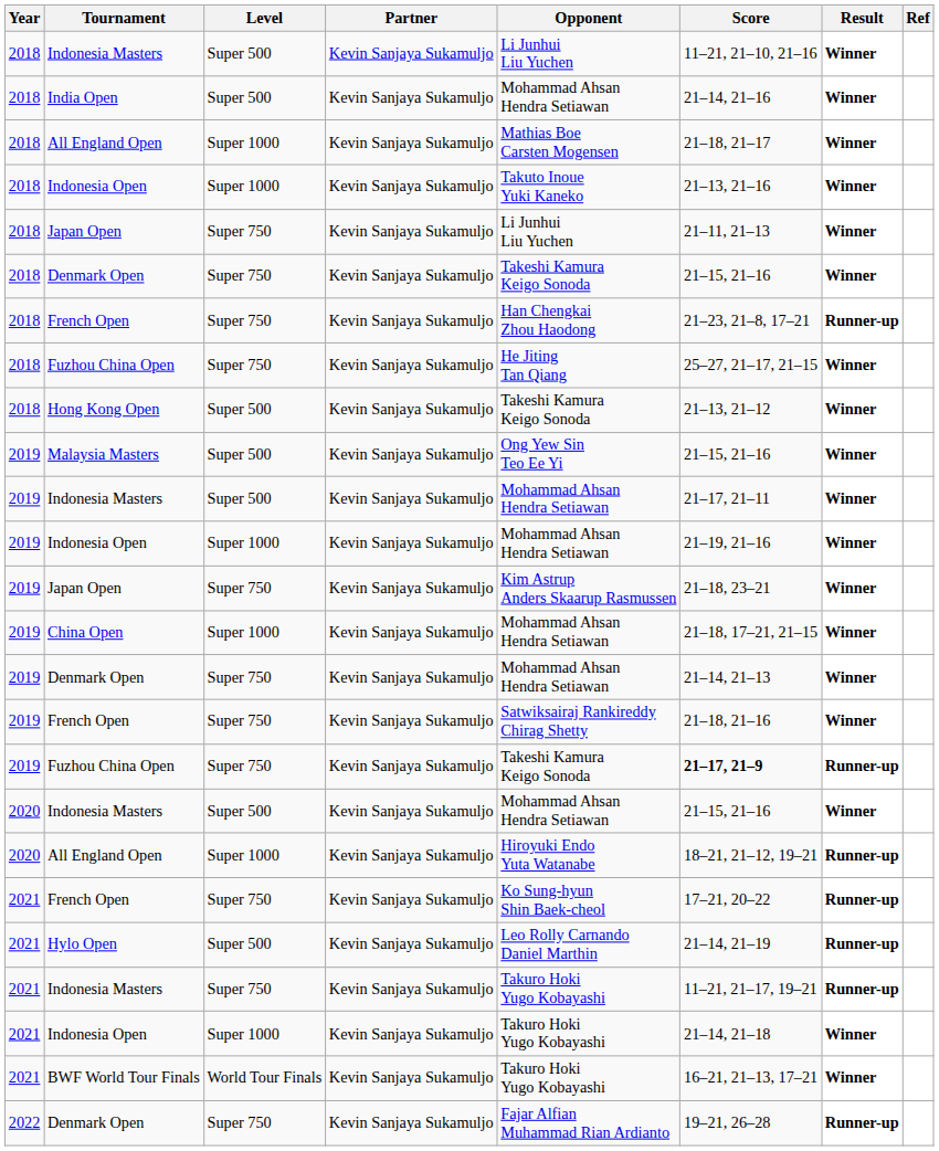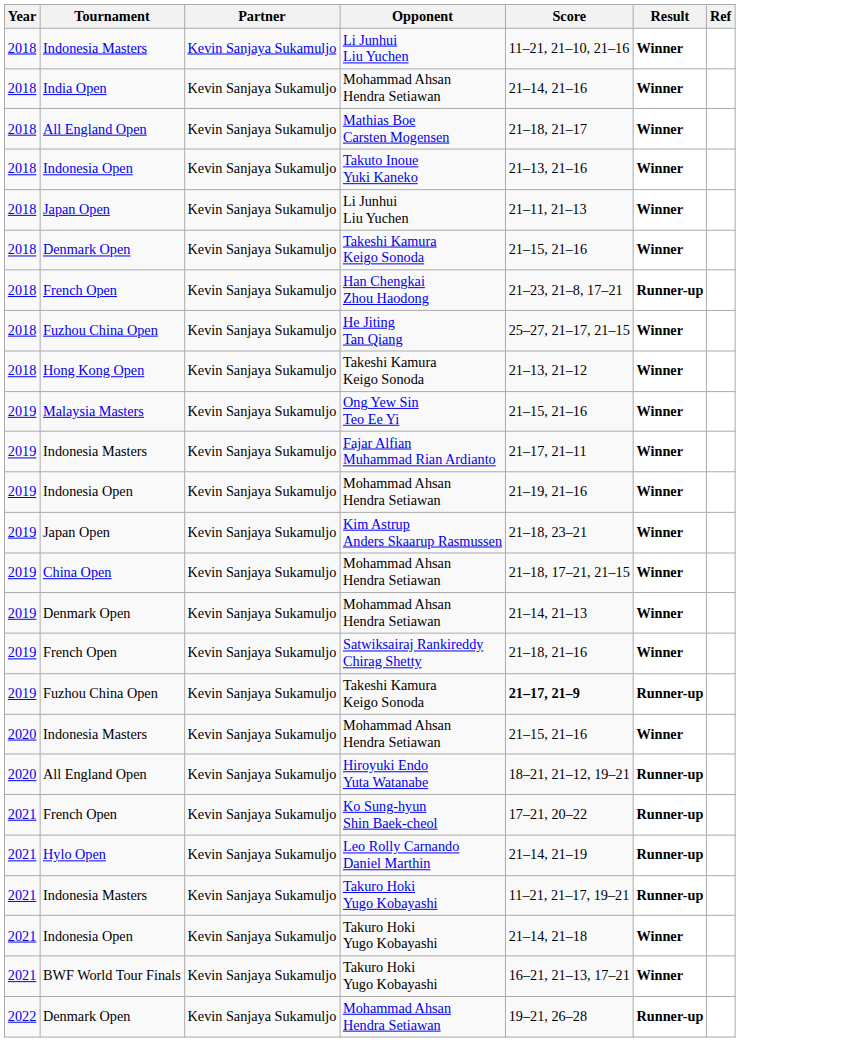 <table class="sortable wikitable" style="font-size: 90%">
 <tr>
 <th>Year</th>
 <th>Tournament</th>
-<th>Level</th>
 <th>Partner</th>
 <th>Opponent</th>
 <th>Score</th>
 <th>Result</th>
 <th>Ref</th>
 </tr>
 <tr>
 <td align="center"><a href='#'>2018</a></td>
 <td align="left"><a href='#'>Indonesia Masters</a></td>
-<td align="left">Super 500</td>
 <td align="left"> <a href='#'>Kevin Sanjaya Sukamuljo</a></td>
 <td align="left"> <a href='#'>Li Junhui</a> <br>  <a href='#'>Liu Yuchen</a></td>
 <td align="left">11–21, 21–10, 21–16</td>
 <td style="text-align:left; background:white"> <strong>Winner</strong></td>
 <td style="text-align:center; background:white"></td>
 </tr>
 <tr>
 <td align="center"><a href='#'>2018</a></td>
 <td align="left"><a href='#'>India Open</a></td>
-<td align="left">Super 500</td>
 <td align="left"> Kevin Sanjaya Sukamuljo</td>
 <td align="left"> Mohammad Ahsan <br>  Hendra Setiawan</td>
 <td align="left">21–14, 21–16</td>
 <td style="text-align:left; background:white"> <strong>Winner</strong></td>
 <td style="text-align:center; background:white"></td>
 </tr>
 <tr>
 <td align="center"><a href='#'>2018</a></td>
 <td align="left"><a href='#'>All England Open</a></td>
-<td align="left">Super 1000</td>
 <td align="left"> Kevin Sanjaya Sukamuljo</td>
 <td align="left"> <a href='#'>Mathias Boe</a> <br>  <a href='#'>Carsten Mogensen</a></td>
 <td align="left">21–18, 21–17</td>
 <td style="text-align:left; background:white"> <strong>Winner</strong></td>
 <td style="text-align:center; background:white"></td>
 </tr>
 <tr>
 <td align="center"><a href='#'>2018</a></td>
 <td align="left"><a href='#'>Indonesia Open</a></td>
-<td align="left">Super 1000</td>
 <td align="left"> Kevin Sanjaya Sukamuljo</td>
 <td align="left"> <a href='#'>Takuto Inoue</a> <br>  <a href='#'>Yuki Kaneko</a></td>
 <td align="left">21–13, 21–16</td>
 <td style="text-align:left; background:white"> <strong>Winner</strong></td>
 <td style="text-align:center; background:white"></td>
 </tr>
 <tr>
 <td align="center"><a href='#'>2018</a></td>
 <td align="left"><a href='#'>Japan Open</a></td>
-<td align="left">Super 750</td>
 <td align="left"> Kevin Sanjaya Sukamuljo</td>
 <td align="left"> Li Junhui <br>  Liu Yuchen</td>
 <td align="left">21–11, 21–13</td>
 <td style="text-align:left; background:white"> <strong>Winner</strong></td>
 <td style="text-align:center; background:white"></td>
 </tr>
 <tr>
 <td align="center"><a href='#'>2018</a></td>
 <td align="left"><a href='#'>Denmark Open</a></td>
-<td align="left">Super 750</td>
 <td align="left"> Kevin Sanjaya Sukamuljo</td>
 <td align="left"> <a href='#'>Takeshi Kamura</a> <br>  <a href='#'>Keigo Sonoda</a></td>
 <td align="left">21–15, 21–16</td>
 <td style="text-align:left; background:white"> <strong>Winner</strong></td>
 <td style="text-align:center; background:white"></td>
 </tr>
 <tr>
 <td align="center"><a href='#'>2018</a></td>
 <td align="left"><a href='#'>French Open</a></td>
-<td align="left">Super 750</td>
 <td align="left"> Kevin Sanjaya Sukamuljo</td>
 <td align="left"> <a href='#'>Han Chengkai</a> <br>  <a href='#'>Zhou Haodong</a></td>
 <td align="left">21–23, 21–8, 17–21</td>
 <td style="text-align:left; background:white"> <strong>Runner-up</strong></td>
 <td style="text-align:center; background:white"></td>
 </tr>
 <tr>
 <td align="center"><a href='#'>2018</a></td>
 <td align="left"><a href='#'>Fuzhou China Open</a></td>
-<td align="left">Super 750</td>
 <td align="left"> Kevin Sanjaya Sukamuljo</td>
 <td align="left"> <a href='#'>He Jiting</a> <br>  <a href='#'>Tan Qiang</a></td>
 <td align="left">25–27, 21–17, 21–15</td>
 <td style="text-align:left; background:white"> <strong>Winner</strong></td>
 <td style="text-align:center; background:white"></td>
 </tr>
 <tr>
 <td align="center"><a href='#'>2018</a></td>
 <td align="left"><a href='#'>Hong Kong Open</a></td>
-<td align="left">Super 500</td>
 <td align="left"> Kevin Sanjaya Sukamuljo</td>
 <td align="left"> Takeshi Kamura <br>  Keigo Sonoda</td>
 <td align="left">21–13, 21–12</td>
 <td style="text-align:left; background:white"> <strong>Winner</strong></td>
 <td style="text-align:center; background:white"></td>
 </tr>
 <tr>
 <td align="center"><a href='#'>2019</a></td>
 <td align="left"><a href='#'>Malaysia Masters</a></td>
-<td align="left">Super 500</td>
 <td align="left"> Kevin Sanjaya Sukamuljo</td>
 <td align="left"> <a href='#'>Ong Yew Sin</a><br>  <a href='#'>Teo Ee Yi</a></td>
 <td align="left">21–15, 21–16</td>
 <td style="text-align:left; background:white"> <strong>Winner</strong></td>
 <td style="text-align:center; background:white"></td>
 </tr>
 <tr>
 <td align="center"><a href='#'>2019</a></td>
 <td align="left">Indonesia Masters</td>
-<td align="left">Super 500</td>
 <td align="left"> Kevin Sanjaya Sukamuljo</td>
-<td align="left"> <a href='#'>Mohammad Ahsan</a> <br>  <a href='#'>Hendra Setiawan</a></td>
+<td align="left"> <a href='#'>Fajar Alfian</a><br> <a href='#'>Muhammad Rian Ardianto</a></td>
 <td align="left">21–17, 21–11</td>
 <td style="text-align:left; background:white"> <strong>Winner</strong></td>
 <td style="text-align:center; background:white"></td>
 </tr>
 <tr>
 <td align="center"><a href='#'>2019</a></td>
 <td align="left">Indonesia Open</td>
-<td align="left">Super 1000</td>
 <td align="left"> Kevin Sanjaya Sukamuljo</td>
 <td align="left"> Mohammad Ahsan <br>  Hendra Setiawan</td>
 <td align="left">21–19, 21–16</td>
 <td style="text-align:left; background:white"> <strong>Winner</strong></td>
 <td style="text-align:center; background:white"></td>
 </tr>
 <tr>
 <td align="center"><a href='#'>2019</a></td>
 <td align="left">Japan Open</td>
-<td align="left">Super 750</td>
 <td align="left"> Kevin Sanjaya Sukamuljo</td>
 <td align="left"> <a href='#'>Kim Astrup</a> <br>  <a href='#'>Anders Skaarup Rasmussen</a></td>
 <td align="left">21–18, 23–21</td>
 <td style="text-align:left; background:white"> <strong>Winner</strong></td>
 <td style="text-align:center; background:white"></td>
 </tr>
 <tr>
 <td align="center"><a href='#'>2019</a></td>
 <td align="left"><a href='#'>China Open</a></td>
-<td align="left">Super 1000</td>
 <td align="left"> Kevin Sanjaya Sukamuljo</td>
 <td align="left"> Mohammad Ahsan <br>  Hendra Setiawan</td>
 <td align="left">21–18, 17–21, 21–15</td>
 <td style="text-align:left; background:white"> <strong>Winner</strong></td>
 <td style="text-align:center; background:white"></td>
 </tr>
 <tr>
 <td align="center"><a href='#'>2019</a></td>
 <td align="left">Denmark Open</td>
-<td align="left">Super 750</td>
 <td align="left"> Kevin Sanjaya Sukamuljo</td>
 <td align="left"> Mohammad Ahsan<br> Hendra Setiawan</td>
 <td align="left">21–14, 21–13</td>
 <td style="text-align:left; background:white"> <strong>Winner</strong></td>
 <td style="text-align:center; background:white"></td>
 </tr>
 <tr>
 <td align="center"><a href='#'>2019</a></td>
 <td align="left">French Open</td>
-<td align="left">Super 750</td>
 <td align="left"> Kevin Sanjaya Sukamuljo</td>
 <td align="left"> <a href='#'>Satwiksairaj Rankireddy</a><br> <a href='#'>Chirag Shetty</a></td>
 <td align="left">21–18, 21–16</td>
 <td style="text-align:left; background:white"> <strong>Winner</strong></td>
 <td style="text-align:center; background:white"></td>
 </tr>
 <tr>
 <td align="center"><a href='#'>2019</a></td>
 <td align="left">Fuzhou China Open</td>
-<td align="left">Super 750</td>
 <td align="left"> Kevin Sanjaya Sukamuljo</td>
 <td align="left"> Takeshi Kamura<br> Keigo Sonoda</td>
 <td align="left"><strong>21–17, 21–9</strong></td>
 <td style="text-align:left; background:white"> <strong>Runner-up</strong></td>
 <td style="text-align:center; background:white"></td>
 </tr>
 <tr>
 <td align="center"><a href='#'>2020</a></td>
 <td align="left">Indonesia Masters</td>
-<td align="left">Super 500</td>
 <td align="left"> Kevin Sanjaya Sukamuljo</td>
 <td align="left"> Mohammad Ahsan<br> Hendra Setiawan</td>
 <td align="left">21–15, 21–16</td>
 <td style="text-align:left; background:white"> <strong>Winner</strong></td>
 <td style="text-align:center; background:white"></td>
 </tr>
 <tr>
 <td align="center"><a href='#'>2020</a></td>
 <td align="left">All England Open</td>
-<td align="left">Super 1000</td>
 <td align="left"> Kevin Sanjaya Sukamuljo</td>
 <td align="left"> <a href='#'>Hiroyuki Endo</a><br> <a href='#'>Yuta Watanabe</a></td>
 <td align="left">18–21, 21–12, 19–21</td>
 <td style="text-align:left; background:white"> <strong>Runner-up</strong></td>
 <td style="text-align:center; background:white"></td>
 </tr>
 <tr>
 <td align="center"><a href='#'>2021</a></td>
 <td align="left">French Open</td>
-<td align="left">Super 750</td>
 <td align="left"> Kevin Sanjaya Sukamuljo</td>
 <td align="left"> <a href='#'>Ko Sung-hyun</a><br> <a href='#'>Shin Baek-cheol</a></td>
 <td align="left">17–21, 20–22</td>
 <td style="text-align:left; background:white"> <strong>Runner-up</strong></td>
 <td style="text-align:center; background:white"></td>
 </tr>
 <tr>
 <td align="center"><a href='#'>2021</a></td>
 <td align="left"><a href='#'>Hylo Open</a></td>
-<td align="left">Super 500</td>
 <td align="left"> Kevin Sanjaya Sukamuljo</td>
 <td align="left"> <a href='#'>Leo Rolly Carnando</a><br> <a href='#'>Daniel Marthin</a></td>
 <td align="left">21–14, 21–19</td>
 <td style="text-align:left; background:white"> <strong>Runner-up</strong></td>
 <td style="text-align:center; background:white"></td>
 </tr>
 <tr>
 <td align="center"><a href='#'>2021</a></td>
 <td align="left">Indonesia Masters</td>
-<td align="left">Super 750</td>
 <td align="left"> Kevin Sanjaya Sukamuljo</td>
 <td align="left"> <a href='#'>Takuro Hoki</a><br> <a href='#'>Yugo Kobayashi</a></td>
 <td align="left">11–21, 21–17, 19–21</td>
 <td style="text-align:left; background:white"> <strong>Runner-up</strong></td>
 <td style="text-align:center; background:white"></td>
 </tr>
 <tr>
 <td align="center"><a href='#'>2021</a></td>
 <td align="left">Indonesia Open</td>
-<td align="left">Super 1000</td>
 <td align="left"> Kevin Sanjaya Sukamuljo</td>
 <td align="left"> Takuro Hoki<br> Yugo Kobayashi</td>
 <td align="left">21–14, 21–18</td>
 <td style="text-align:left; background:white"> <strong>Winner</strong></td>
 <td style="text-align:center; background:white"></td>
 </tr>
 <tr>
 <td align="center"><a href='#'>2021</a></td>
 <td align="left">BWF World Tour Finals</td>
-<td align="left">World Tour Finals</td>
 <td align="left"> Kevin Sanjaya Sukamuljo</td>
 <td align="left"> Takuro Hoki<br> Yugo Kobayashi</td>
 <td align="left">16–21, 21–13, 17–21</td>
 <td style="text-align:left; background:white"> <strong>Winner</strong></td>
 <td style="text-align:center; background:white"></td>
 </tr>
 <tr>
 <td align="center"><a href='#'>2022</a></td>
 <td align="left">Denmark Open</td>
-<td align="left">Super 750</td>
 <td align="left"> Kevin Sanjaya Sukamuljo</td>
-<td align="left"> <a href='#'>Fajar Alfian</a><br> <a href='#'>Muhammad Rian Ardianto</a></td>
+<td align="left"> <a href='#'>Mohammad Ahsan</a> <br>  <a href='#'>Hendra Setiawan</a></td>
 <td align="left">19–21, 26–28</td>
 <td style="text-align:left; background:white"> <strong>Runner-up</strong></td>
 <td style="text-align:center; background:white"></td>
 </tr>
 </table>
